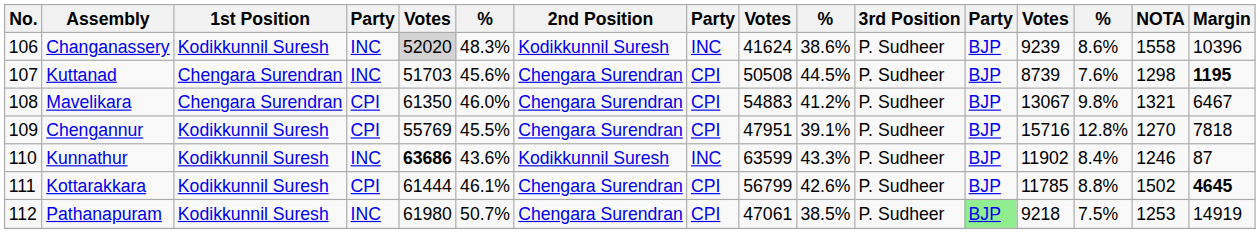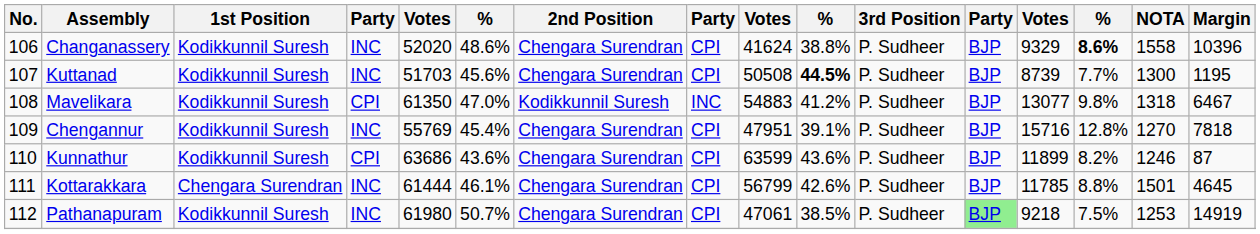 <table class="wikitable sortable" style="font-size: 95%;">
 <tr>
 <th>No.</th>
 <th>Assembly</th>
 <th>1st Position</th>
 <th>Party</th>
 <th>Votes</th>
 <th>%</th>
 <th>2nd Position</th>
 <th>Party</th>
 <th>Votes</th>
 <th>%</th>
 <th>3rd Position</th>
 <th>Party</th>
 <th>Votes</th>
 <th>%</th>
 <th>NOTA</th>
 <th>Margin</th>
 </tr>
 <tr>
 <td>106</td>
 <td><a href='#'>Changanassery</a></td>
 <td><a href='#'>Kodikkunnil Suresh</a></td>
 <td><a href='#'>INC</a></td>
-<td style="background: lightgrey;">52020</td>
-<td>48.3%</td>
-<td><a href='#'>Kodikkunnil Suresh</a></td>
-<td><a href='#'>INC</a></td>
+<td>52020</td>
+<td>48.6%</td>
+<td><a href='#'>Chengara Surendran</a></td>
+<td><a href='#'>CPI</a></td>
 <td>41624</td>
-<td>38.6%</td>
+<td>38.8%</td>
 <td>P. Sudheer</td>
 <td><a href='#'>BJP</a></td>
-<td>9239</td>
-<td>8.6%</td>
+<td>9329</td>
+<td><strong>8.6%</strong></td>
 <td>1558</td>
 <td>10396</td>
 </tr>
 <tr>
 <td>107</td>
 <td><a href='#'>Kuttanad</a></td>
-<td><a href='#'>Chengara Surendran</a></td>
+<td><a href='#'>Kodikkunnil Suresh</a></td>
 <td><a href='#'>INC</a></td>
 <td>51703</td>
 <td>45.6%</td>
 <td><a href='#'>Chengara Surendran</a></td>
 <td><a href='#'>CPI</a></td>
 <td>50508</td>
-<td>44.5%</td>
+<td><strong>44.5%</strong></td>
 <td>P. Sudheer</td>
 <td><a href='#'>BJP</a></td>
 <td>8739</td>
-<td>7.6%</td>
-<td>1298</td>
-<td><strong>1195</strong></td>
+<td>7.7%</td>
+<td>1300</td>
+<td>1195</td>
 </tr>
 <tr>
 <td>108</td>
 <td><a href='#'>Mavelikara</a></td>
-<td><a href='#'>Chengara Surendran</a></td>
+<td><a href='#'>Kodikkunnil Suresh</a></td>
 <td><a href='#'>CPI</a></td>
 <td>61350</td>
-<td>46.0%</td>
-<td><a href='#'>Chengara Surendran</a></td>
-<td><a href='#'>CPI</a></td>
+<td>47.0%</td>
+<td><a href='#'>Kodikkunnil Suresh</a></td>
+<td><a href='#'>INC</a></td>
 <td>54883</td>
 <td>41.2%</td>
 <td>P. Sudheer</td>
 <td><a href='#'>BJP</a></td>
-<td>13067</td>
+<td>13077</td>
 <td>9.8%</td>
-<td>1321</td>
+<td>1318</td>
 <td>6467</td>
 </tr>
 <tr>
 <td>109</td>
 <td><a href='#'>Chengannur</a></td>
 <td><a href='#'>Kodikkunnil Suresh</a></td>
-<td><a href='#'>CPI</a></td>
+<td><a href='#'>INC</a></td>
 <td>55769</td>
-<td>45.5%</td>
+<td>45.4%</td>
 <td><a href='#'>Chengara Surendran</a></td>
 <td><a href='#'>CPI</a></td>
 <td>47951</td>
 <td>39.1%</td>
 <td>P. Sudheer</td>
 <td><a href='#'>BJP</a></td>
 <td>15716</td>
 <td>12.8%</td>
 <td>1270</td>
 <td>7818</td>
 </tr>
 <tr>
 <td>110</td>
 <td><a href='#'>Kunnathur</a></td>
 <td><a href='#'>Kodikkunnil Suresh</a></td>
-<td><a href='#'>INC</a></td>
-<td><strong>63686</strong></td>
+<td><a href='#'>CPI</a></td>
+<td>63686</td>
 <td>43.6%</td>
-<td><a href='#'>Kodikkunnil Suresh</a></td>
-<td><a href='#'>INC</a></td>
+<td><a href='#'>Chengara Surendran</a></td>
+<td><a href='#'>CPI</a></td>
 <td>63599</td>
-<td>43.3%</td>
+<td>43.6%</td>
 <td>P. Sudheer</td>
 <td><a href='#'>BJP</a></td>
-<td>11902</td>
-<td>8.4%</td>
+<td>11899</td>
+<td>8.2%</td>
 <td>1246</td>
 <td>87</td>
 </tr>
 <tr>
 <td>111</td>
 <td><a href='#'>Kottarakkara</a></td>
-<td><a href='#'>Kodikkunnil Suresh</a></td>
-<td><a href='#'>CPI</a></td>
+<td><a href='#'>Chengara Surendran</a></td>
+<td><a href='#'>INC</a></td>
 <td>61444</td>
 <td>46.1%</td>
 <td><a href='#'>Chengara Surendran</a></td>
 <td><a href='#'>CPI</a></td>
 <td>56799</td>
 <td>42.6%</td>
 <td>P. Sudheer</td>
 <td><a href='#'>BJP</a></td>
 <td>11785</td>
 <td>8.8%</td>
-<td>1502</td>
-<td><strong>4645</strong></td>
+<td>1501</td>
+<td>4645</td>
 </tr>
 <tr>
 <td>112</td>
 <td><a href='#'>Pathanapuram</a></td>
 <td><a href='#'>Kodikkunnil Suresh</a></td>
 <td><a href='#'>INC</a></td>
 <td>61980</td>
 <td>50.7%</td>
 <td><a href='#'>Chengara Surendran</a></td>
 <td><a href='#'>CPI</a></td>
 <td>47061</td>
 <td>38.5%</td>
 <td>P. Sudheer</td>
 <td style="background: lightgreen;"><a href='#'>BJP</a></td>
 <td>9218</td>
 <td>7.5%</td>
 <td>1253</td>
 <td>14919</td>
 </tr>
 <tr>
 </tr>
 <tr>
 </tr>
 </table>
